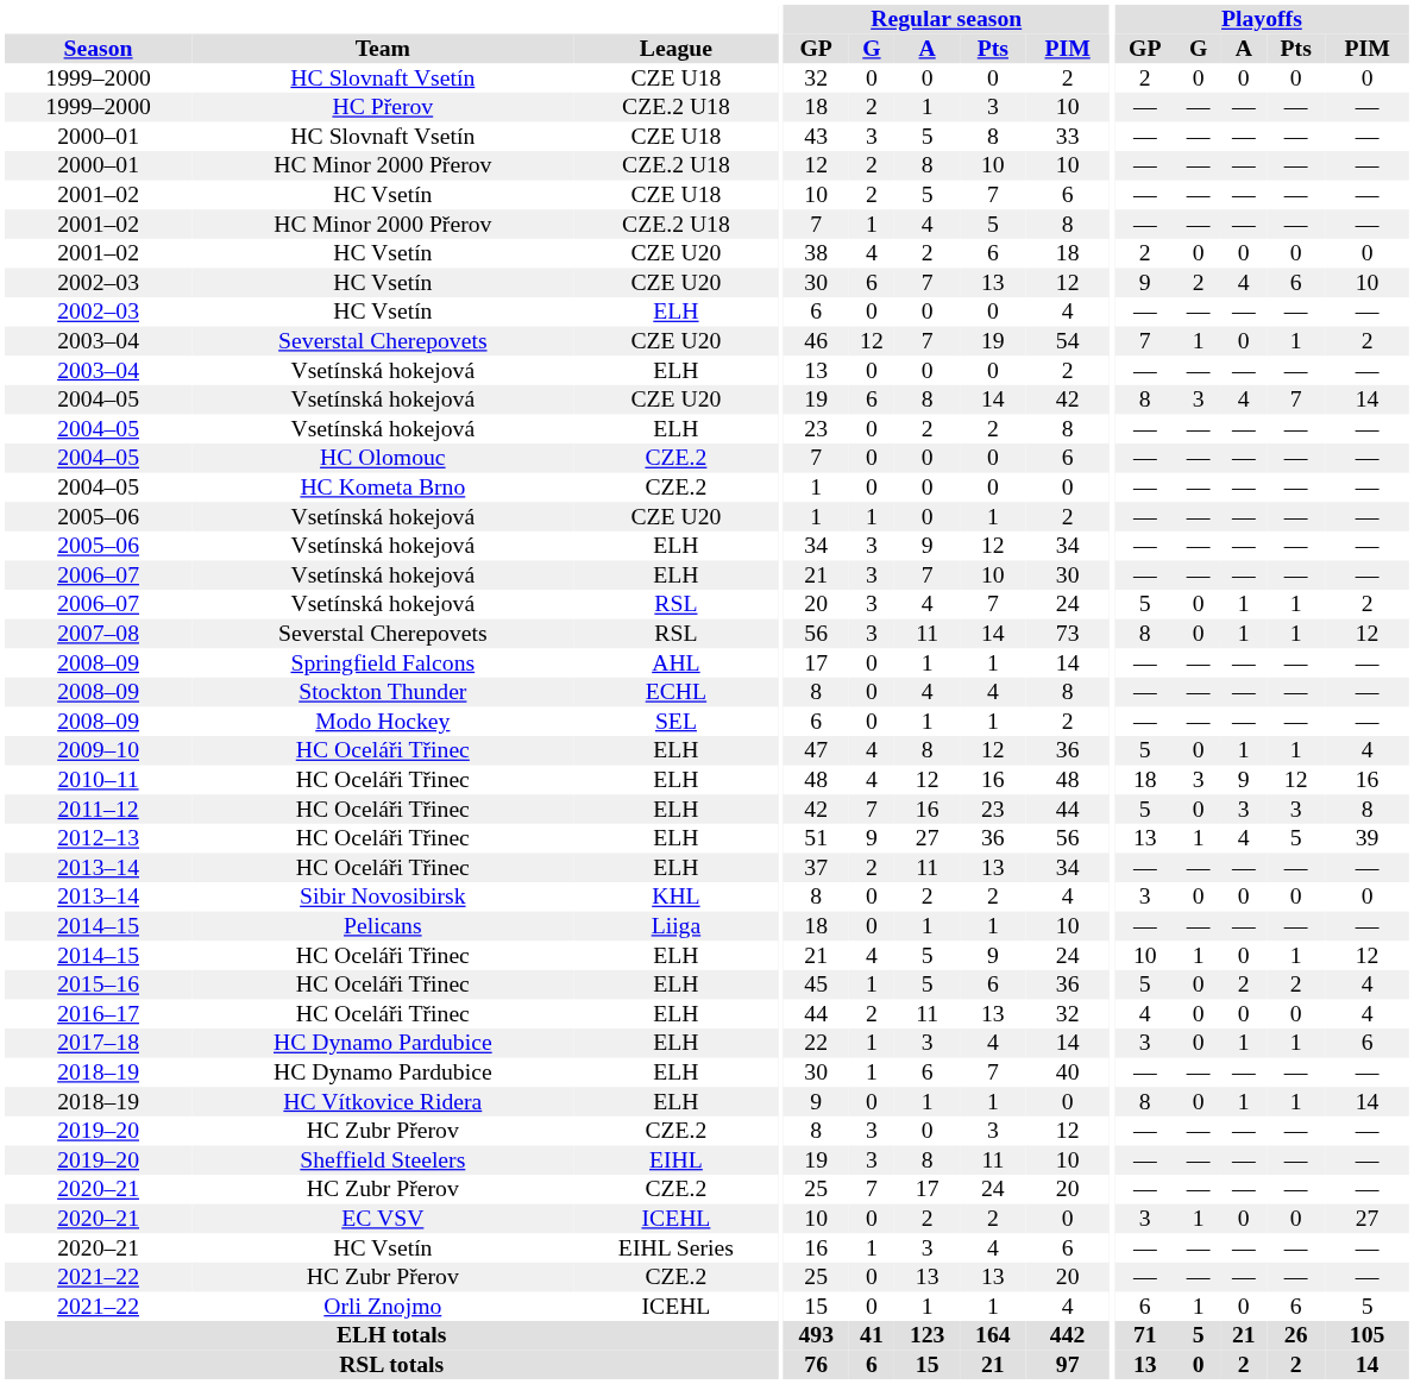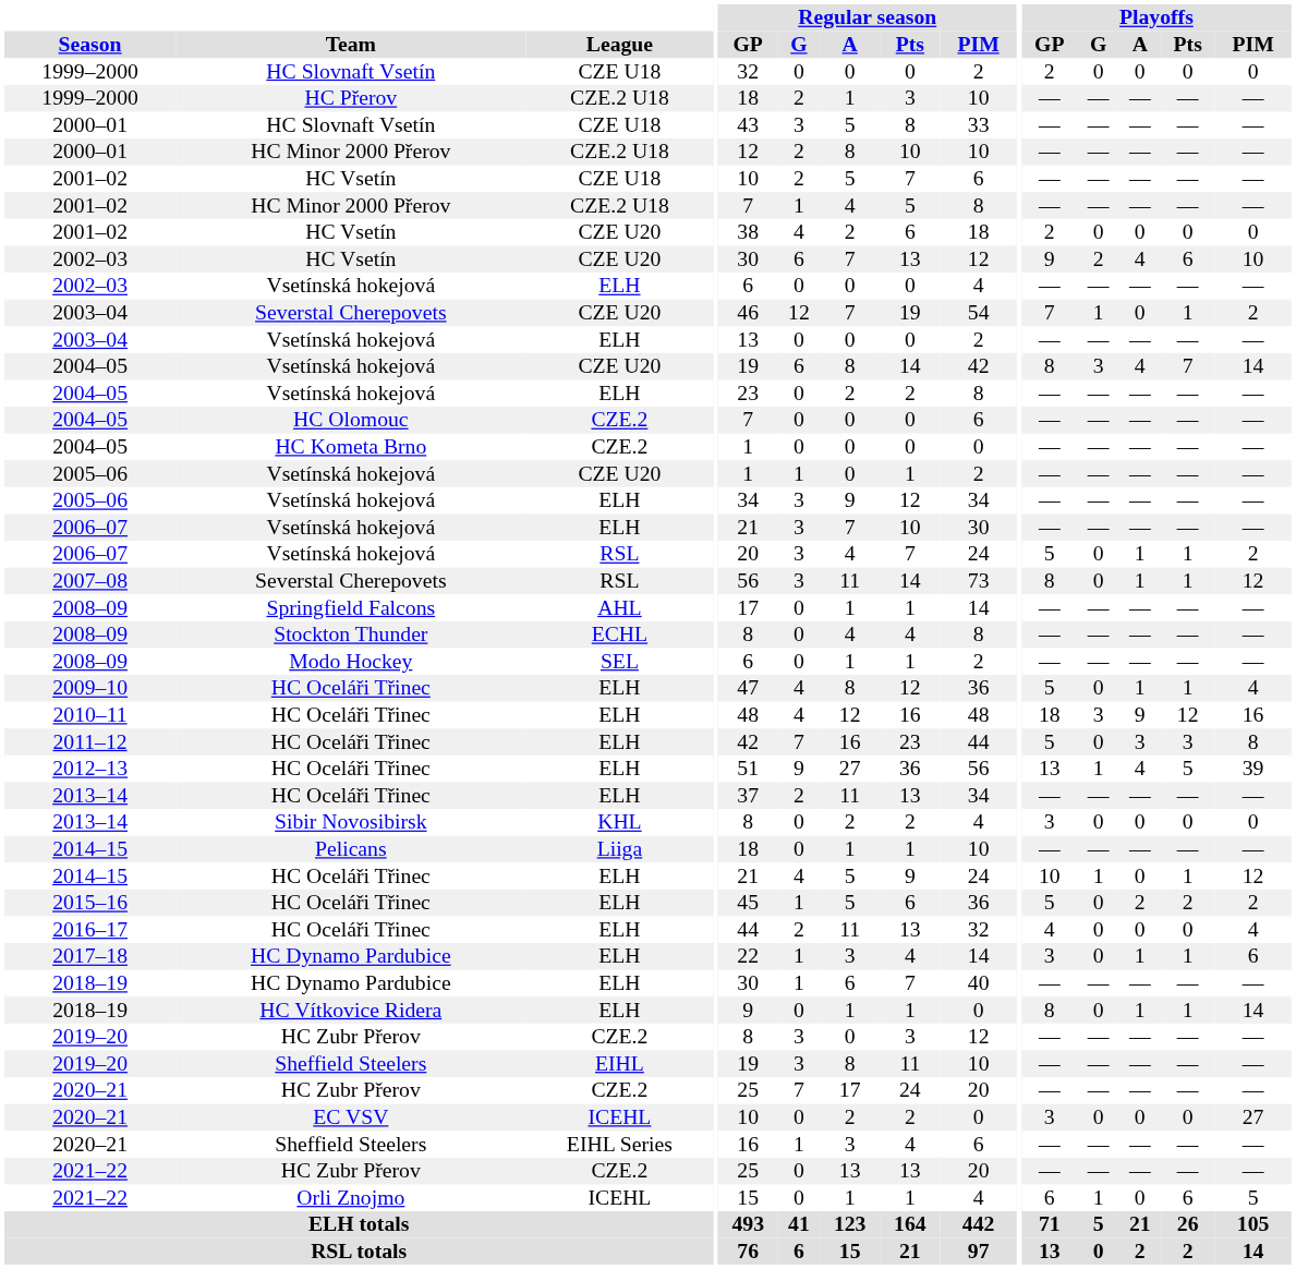 <table border="0" cellpadding="1" cellspacing="0" style="text-align:center; width:60em">
 <tr bgcolor="#e0e0e0">
 <th colspan="3" bgcolor="#ffffff"></th>
 <th rowspan="99" bgcolor="#ffffff"></th>
 <th colspan="5"><a href='#'>Regular season</a></th>
 <th rowspan="99" bgcolor="#ffffff"></th>
 <th colspan="5"><a href='#'>Playoffs</a></th>
 </tr>
 <tr bgcolor="#e0e0e0">
 <th><a href='#'>Season</a></th>
 <th>Team</th>
 <th>League</th>
 <th>GP</th>
 <th><a href='#'>G</a></th>
 <th><a href='#'>A</a></th>
 <th><a href='#'>Pts</a></th>
 <th><a href='#'>PIM</a></th>
 <th>GP</th>
 <th>G</th>
 <th>A</th>
 <th>Pts</th>
 <th>PIM</th>
 </tr>
 <tr>
 <td>1999–2000</td>
 <td><a href='#'>HC Slovnaft Vsetín</a></td>
 <td>CZE U18</td>
 <td>32</td>
 <td>0</td>
 <td>0</td>
 <td>0</td>
 <td>2</td>
 <td>2</td>
 <td>0</td>
 <td>0</td>
 <td>0</td>
 <td>0</td>
 </tr>
 <tr bgcolor="#f0f0f0">
 <td>1999–2000</td>
 <td><a href='#'>HC Přerov</a></td>
 <td>CZE.2 U18</td>
 <td>18</td>
 <td>2</td>
 <td>1</td>
 <td>3</td>
 <td>10</td>
 <td>—</td>
 <td>—</td>
 <td>—</td>
 <td>—</td>
 <td>—</td>
 </tr>
 <tr>
 <td>2000–01</td>
 <td>HC Slovnaft Vsetín</td>
 <td>CZE U18</td>
 <td>43</td>
 <td>3</td>
 <td>5</td>
 <td>8</td>
 <td>33</td>
 <td>—</td>
 <td>—</td>
 <td>—</td>
 <td>—</td>
 <td>—</td>
 </tr>
 <tr bgcolor="#f0f0f0">
 <td>2000–01</td>
 <td>HC Minor 2000 Přerov</td>
 <td>CZE.2 U18</td>
 <td>12</td>
 <td>2</td>
 <td>8</td>
 <td>10</td>
 <td>10</td>
 <td>—</td>
 <td>—</td>
 <td>—</td>
 <td>—</td>
 <td>—</td>
 </tr>
 <tr>
 <td>2001–02</td>
 <td>HC Vsetín</td>
 <td>CZE U18</td>
 <td>10</td>
 <td>2</td>
 <td>5</td>
 <td>7</td>
 <td>6</td>
 <td>—</td>
 <td>—</td>
 <td>—</td>
 <td>—</td>
 <td>—</td>
 </tr>
 <tr bgcolor="#f0f0f0">
 <td>2001–02</td>
 <td>HC Minor 2000 Přerov</td>
 <td>CZE.2 U18</td>
 <td>7</td>
 <td>1</td>
 <td>4</td>
 <td>5</td>
 <td>8</td>
 <td>—</td>
 <td>—</td>
 <td>—</td>
 <td>—</td>
 <td>—</td>
 </tr>
 <tr>
 <td>2001–02</td>
 <td>HC Vsetín</td>
 <td>CZE U20</td>
 <td>38</td>
 <td>4</td>
 <td>2</td>
 <td>6</td>
 <td>18</td>
 <td>2</td>
 <td>0</td>
 <td>0</td>
 <td>0</td>
 <td>0</td>
 </tr>
 <tr bgcolor="#f0f0f0">
 <td>2002–03</td>
 <td>HC Vsetín</td>
 <td>CZE U20</td>
 <td>30</td>
 <td>6</td>
 <td>7</td>
 <td>13</td>
 <td>12</td>
 <td>9</td>
 <td>2</td>
 <td>4</td>
 <td>6</td>
 <td>10</td>
 </tr>
 <tr>
 <td><a href='#'>2002–03</a></td>
-<td>HC Vsetín</td>
+<td>Vsetínská hokejová</td>
 <td><a href='#'>ELH</a></td>
 <td>6</td>
 <td>0</td>
 <td>0</td>
 <td>0</td>
 <td>4</td>
 <td>—</td>
 <td>—</td>
 <td>—</td>
 <td>—</td>
 <td>—</td>
 </tr>
 <tr bgcolor="#f0f0f0">
 <td>2003–04</td>
 <td><a href='#'>Severstal Cherepovets</a></td>
 <td>CZE U20</td>
 <td>46</td>
 <td>12</td>
 <td>7</td>
 <td>19</td>
 <td>54</td>
 <td>7</td>
 <td>1</td>
 <td>0</td>
 <td>1</td>
 <td>2</td>
 </tr>
 <tr>
 <td><a href='#'>2003–04</a></td>
 <td>Vsetínská hokejová</td>
 <td>ELH</td>
 <td>13</td>
 <td>0</td>
 <td>0</td>
 <td>0</td>
 <td>2</td>
 <td>—</td>
 <td>—</td>
 <td>—</td>
 <td>—</td>
 <td>—</td>
 </tr>
 <tr bgcolor="#f0f0f0">
 <td>2004–05</td>
 <td>Vsetínská hokejová</td>
 <td>CZE U20</td>
 <td>19</td>
 <td>6</td>
 <td>8</td>
 <td>14</td>
 <td>42</td>
 <td>8</td>
 <td>3</td>
 <td>4</td>
 <td>7</td>
 <td>14</td>
 </tr>
 <tr>
 <td><a href='#'>2004–05</a></td>
 <td>Vsetínská hokejová</td>
 <td>ELH</td>
 <td>23</td>
 <td>0</td>
 <td>2</td>
 <td>2</td>
 <td>8</td>
 <td>—</td>
 <td>—</td>
 <td>—</td>
 <td>—</td>
 <td>—</td>
 </tr>
 <tr bgcolor="#f0f0f0">
 <td><a href='#'>2004–05</a></td>
 <td><a href='#'>HC Olomouc</a></td>
 <td><a href='#'>CZE.2</a></td>
 <td>7</td>
 <td>0</td>
 <td>0</td>
 <td>0</td>
 <td>6</td>
 <td>—</td>
 <td>—</td>
 <td>—</td>
 <td>—</td>
 <td>—</td>
 </tr>
 <tr>
 <td>2004–05</td>
 <td><a href='#'>HC Kometa Brno</a></td>
 <td>CZE.2</td>
 <td>1</td>
 <td>0</td>
 <td>0</td>
 <td>0</td>
 <td>0</td>
 <td>—</td>
 <td>—</td>
 <td>—</td>
 <td>—</td>
 <td>—</td>
 </tr>
 <tr bgcolor="#f0f0f0">
 <td>2005–06</td>
 <td>Vsetínská hokejová</td>
 <td>CZE U20</td>
 <td>1</td>
 <td>1</td>
 <td>0</td>
 <td>1</td>
 <td>2</td>
 <td>—</td>
 <td>—</td>
 <td>—</td>
 <td>—</td>
 <td>—</td>
 </tr>
 <tr>
 <td><a href='#'>2005–06</a></td>
 <td>Vsetínská hokejová</td>
 <td>ELH</td>
 <td>34</td>
 <td>3</td>
 <td>9</td>
 <td>12</td>
 <td>34</td>
 <td>—</td>
 <td>—</td>
 <td>—</td>
 <td>—</td>
 <td>—</td>
 </tr>
 <tr bgcolor="#f0f0f0">
 <td><a href='#'>2006–07</a></td>
 <td>Vsetínská hokejová</td>
 <td>ELH</td>
 <td>21</td>
 <td>3</td>
 <td>7</td>
 <td>10</td>
 <td>30</td>
 <td>—</td>
 <td>—</td>
 <td>—</td>
 <td>—</td>
 <td>—</td>
 </tr>
 <tr>
 <td><a href='#'>2006–07</a></td>
 <td>Vsetínská hokejová</td>
 <td><a href='#'>RSL</a></td>
 <td>20</td>
 <td>3</td>
 <td>4</td>
 <td>7</td>
 <td>24</td>
 <td>5</td>
 <td>0</td>
 <td>1</td>
 <td>1</td>
 <td>2</td>
 </tr>
 <tr bgcolor="#f0f0f0">
 <td><a href='#'>2007–08</a></td>
 <td>Severstal Cherepovets</td>
 <td>RSL</td>
 <td>56</td>
 <td>3</td>
 <td>11</td>
 <td>14</td>
 <td>73</td>
 <td>8</td>
 <td>0</td>
 <td>1</td>
 <td>1</td>
 <td>12</td>
 </tr>
 <tr>
 <td><a href='#'>2008–09</a></td>
 <td><a href='#'>Springfield Falcons</a></td>
 <td><a href='#'>AHL</a></td>
 <td>17</td>
 <td>0</td>
 <td>1</td>
 <td>1</td>
 <td>14</td>
 <td>—</td>
 <td>—</td>
 <td>—</td>
 <td>—</td>
 <td>—</td>
 </tr>
 <tr bgcolor="#f0f0f0">
 <td><a href='#'>2008–09</a></td>
 <td><a href='#'>Stockton Thunder</a></td>
 <td><a href='#'>ECHL</a></td>
 <td>8</td>
 <td>0</td>
 <td>4</td>
 <td>4</td>
 <td>8</td>
 <td>—</td>
 <td>—</td>
 <td>—</td>
 <td>—</td>
 <td>—</td>
 </tr>
 <tr>
 <td><a href='#'>2008–09</a></td>
 <td><a href='#'>Modo Hockey</a></td>
 <td><a href='#'>SEL</a></td>
 <td>6</td>
 <td>0</td>
 <td>1</td>
 <td>1</td>
 <td>2</td>
 <td>—</td>
 <td>—</td>
 <td>—</td>
 <td>—</td>
 <td>—</td>
 </tr>
 <tr bgcolor="#f0f0f0">
 <td><a href='#'>2009–10</a></td>
 <td><a href='#'>HC Oceláři Třinec</a></td>
 <td>ELH</td>
 <td>47</td>
 <td>4</td>
 <td>8</td>
 <td>12</td>
 <td>36</td>
 <td>5</td>
 <td>0</td>
 <td>1</td>
 <td>1</td>
 <td>4</td>
 </tr>
 <tr>
 <td><a href='#'>2010–11</a></td>
 <td>HC Oceláři Třinec</td>
 <td>ELH</td>
 <td>48</td>
 <td>4</td>
 <td>12</td>
 <td>16</td>
 <td>48</td>
 <td>18</td>
 <td>3</td>
 <td>9</td>
 <td>12</td>
 <td>16</td>
 </tr>
 <tr bgcolor="#f0f0f0">
 <td><a href='#'>2011–12</a></td>
 <td>HC Oceláři Třinec</td>
 <td>ELH</td>
 <td>42</td>
 <td>7</td>
 <td>16</td>
 <td>23</td>
 <td>44</td>
 <td>5</td>
 <td>0</td>
 <td>3</td>
 <td>3</td>
 <td>8</td>
 </tr>
 <tr>
 <td><a href='#'>2012–13</a></td>
 <td>HC Oceláři Třinec</td>
 <td>ELH</td>
 <td>51</td>
 <td>9</td>
 <td>27</td>
 <td>36</td>
 <td>56</td>
 <td>13</td>
 <td>1</td>
 <td>4</td>
 <td>5</td>
 <td>39</td>
 </tr>
 <tr bgcolor="#f0f0f0">
 <td><a href='#'>2013–14</a></td>
 <td>HC Oceláři Třinec</td>
 <td>ELH</td>
 <td>37</td>
 <td>2</td>
 <td>11</td>
 <td>13</td>
 <td>34</td>
 <td>—</td>
 <td>—</td>
 <td>—</td>
 <td>—</td>
 <td>—</td>
 </tr>
 <tr>
 <td><a href='#'>2013–14</a></td>
 <td><a href='#'>Sibir Novosibirsk</a></td>
 <td><a href='#'>KHL</a></td>
 <td>8</td>
 <td>0</td>
 <td>2</td>
 <td>2</td>
 <td>4</td>
 <td>3</td>
 <td>0</td>
 <td>0</td>
 <td>0</td>
 <td>0</td>
 </tr>
 <tr bgcolor="#f0f0f0">
 <td><a href='#'>2014–15</a></td>
 <td><a href='#'>Pelicans</a></td>
 <td><a href='#'>Liiga</a></td>
 <td>18</td>
 <td>0</td>
 <td>1</td>
 <td>1</td>
 <td>10</td>
 <td>—</td>
 <td>—</td>
 <td>—</td>
 <td>—</td>
 <td>—</td>
 </tr>
 <tr>
 <td><a href='#'>2014–15</a></td>
 <td>HC Oceláři Třinec</td>
 <td>ELH</td>
 <td>21</td>
 <td>4</td>
 <td>5</td>
 <td>9</td>
 <td>24</td>
 <td>10</td>
 <td>1</td>
 <td>0</td>
 <td>1</td>
 <td>12</td>
 </tr>
 <tr bgcolor="#f0f0f0">
 <td><a href='#'>2015–16</a></td>
 <td>HC Oceláři Třinec</td>
 <td>ELH</td>
 <td>45</td>
 <td>1</td>
 <td>5</td>
 <td>6</td>
 <td>36</td>
 <td>5</td>
 <td>0</td>
 <td>2</td>
 <td>2</td>
-<td>4</td>
+<td>2</td>
 </tr>
 <tr>
 <td><a href='#'>2016–17</a></td>
 <td>HC Oceláři Třinec</td>
 <td>ELH</td>
 <td>44</td>
 <td>2</td>
 <td>11</td>
 <td>13</td>
 <td>32</td>
 <td>4</td>
 <td>0</td>
 <td>0</td>
 <td>0</td>
 <td>4</td>
 </tr>
 <tr bgcolor="#f0f0f0">
 <td><a href='#'>2017–18</a></td>
 <td><a href='#'>HC Dynamo Pardubice</a></td>
 <td>ELH</td>
 <td>22</td>
 <td>1</td>
 <td>3</td>
 <td>4</td>
 <td>14</td>
 <td>3</td>
 <td>0</td>
 <td>1</td>
 <td>1</td>
 <td>6</td>
 </tr>
 <tr>
 <td><a href='#'>2018–19</a></td>
 <td>HC Dynamo Pardubice</td>
 <td>ELH</td>
 <td>30</td>
 <td>1</td>
 <td>6</td>
 <td>7</td>
 <td>40</td>
 <td>—</td>
 <td>—</td>
 <td>—</td>
 <td>—</td>
 <td>—</td>
 </tr>
 <tr bgcolor="#f0f0f0">
 <td>2018–19</td>
 <td><a href='#'>HC Vítkovice Ridera</a></td>
 <td>ELH</td>
 <td>9</td>
 <td>0</td>
 <td>1</td>
 <td>1</td>
 <td>0</td>
 <td>8</td>
 <td>0</td>
 <td>1</td>
 <td>1</td>
 <td>14</td>
 </tr>
 <tr>
 <td><a href='#'>2019–20</a></td>
 <td>HC Zubr Přerov</td>
 <td>CZE.2</td>
 <td>8</td>
 <td>3</td>
 <td>0</td>
 <td>3</td>
 <td>12</td>
 <td>—</td>
 <td>—</td>
 <td>—</td>
 <td>—</td>
 <td>—</td>
 </tr>
 <tr bgcolor="#f0f0f0">
 <td><a href='#'>2019–20</a></td>
 <td><a href='#'>Sheffield Steelers</a></td>
 <td><a href='#'>EIHL</a></td>
 <td>19</td>
 <td>3</td>
 <td>8</td>
 <td>11</td>
 <td>10</td>
 <td>—</td>
 <td>—</td>
 <td>—</td>
 <td>—</td>
 <td>—</td>
 </tr>
 <tr>
 <td><a href='#'>2020–21</a></td>
 <td>HC Zubr Přerov</td>
 <td>CZE.2</td>
 <td>25</td>
 <td>7</td>
 <td>17</td>
 <td>24</td>
 <td>20</td>
 <td>—</td>
 <td>—</td>
 <td>—</td>
 <td>—</td>
 <td>—</td>
 </tr>
 <tr bgcolor="#f0f0f0">
 <td><a href='#'>2020–21</a></td>
 <td><a href='#'>EC VSV</a></td>
 <td><a href='#'>ICEHL</a></td>
 <td>10</td>
 <td>0</td>
 <td>2</td>
 <td>2</td>
 <td>0</td>
 <td>3</td>
-<td>1</td>
+<td>0</td>
 <td>0</td>
 <td>0</td>
 <td>27</td>
 </tr>
 <tr>
 <td>2020–21</td>
-<td>HC Vsetín</td>
+<td>Sheffield Steelers</td>
 <td>EIHL Series</td>
 <td>16</td>
 <td>1</td>
 <td>3</td>
 <td>4</td>
 <td>6</td>
 <td>—</td>
 <td>—</td>
 <td>—</td>
 <td>—</td>
 <td>—</td>
 </tr>
 <tr bgcolor="#f0f0f0">
 <td><a href='#'>2021–22</a></td>
 <td>HC Zubr Přerov</td>
 <td>CZE.2</td>
 <td>25</td>
 <td>0</td>
 <td>13</td>
 <td>13</td>
 <td>20</td>
 <td>—</td>
 <td>—</td>
 <td>—</td>
 <td>—</td>
 <td>—</td>
 </tr>
 <tr>
 <td><a href='#'>2021–22</a></td>
 <td><a href='#'>Orli Znojmo</a></td>
 <td>ICEHL</td>
 <td>15</td>
 <td>0</td>
 <td>1</td>
 <td>1</td>
 <td>4</td>
 <td>6</td>
 <td>1</td>
 <td>0</td>
 <td>6</td>
 <td>5</td>
 </tr>
 <tr bgcolor="#e0e0e0">
 <th colspan="3">ELH totals</th>
 <th>493</th>
 <th>41</th>
 <th>123</th>
 <th>164</th>
 <th>442</th>
 <th>71</th>
 <th>5</th>
 <th>21</th>
 <th>26</th>
 <th>105</th>
 </tr>
 <tr bgcolor="#e0e0e0">
 <th colspan="3">RSL totals</th>
 <th>76</th>
 <th>6</th>
 <th>15</th>
 <th>21</th>
 <th>97</th>
 <th>13</th>
 <th>0</th>
 <th>2</th>
 <th>2</th>
 <th>14</th>
 </tr>
 </table>
